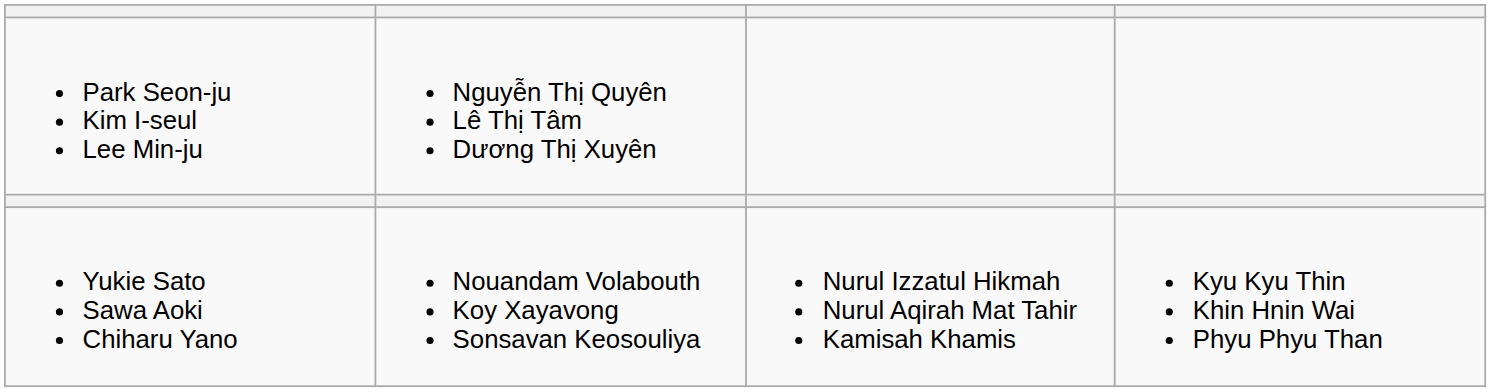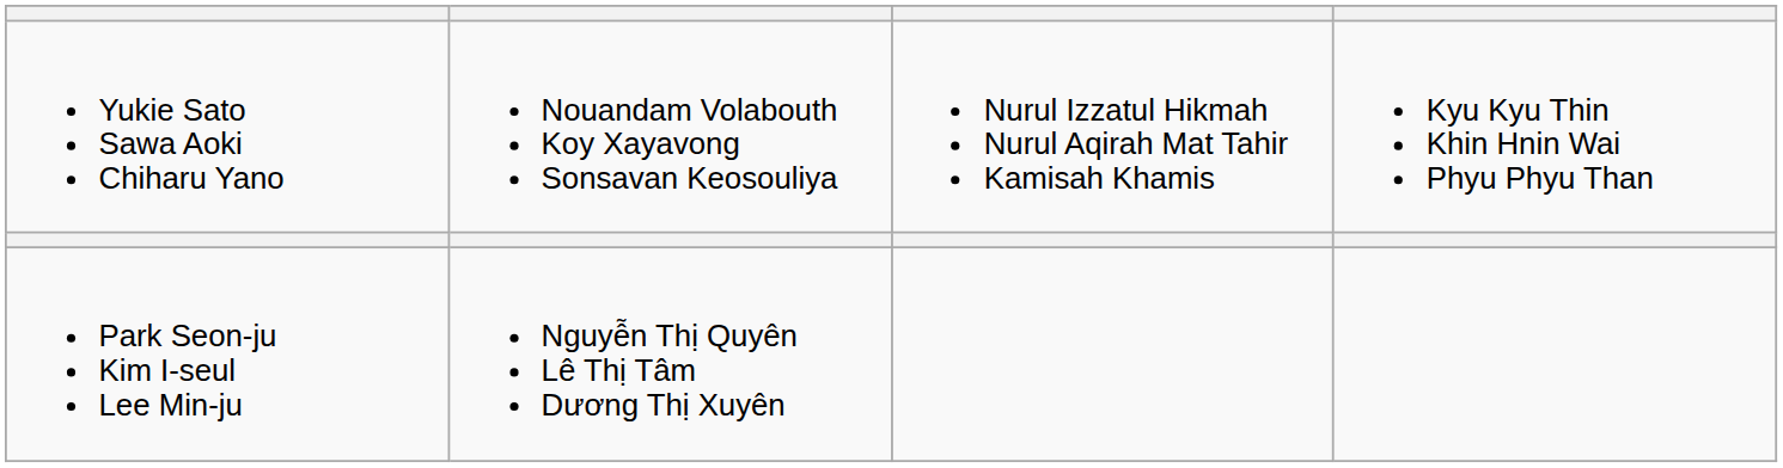 <table class="wikitable" style="font-size:90%">
 <tr>
 <th width=200></th>
 <th width=200></th>
 <th width=200></th>
 <th width=200></th>
 </tr>
 <tr>
-<td valign=top><br><ul><li>Park Seon-ju</li><li>Kim I-seul</li><li>Lee Min-ju</li></ul></td>
-<td valign=top><br><ul><li>Nguyễn Thị Quyên</li><li>Lê Thị Tâm</li><li>Dương Thị Xuyên</li></ul></td>
-<td valign=top></td>
-<td valign=top></td>
+<td valign=top><br><ul><li>Yukie Sato</li><li>Sawa Aoki</li><li>Chiharu Yano</li></ul></td>
+<td valign=top><br><ul><li>Nouandam Volabouth</li><li>Koy Xayavong</li><li>Sonsavan Keosouliya</li></ul></td>
+<td valign=top><br><ul><li>Nurul Izzatul Hikmah</li><li>Nurul Aqirah Mat Tahir</li><li>Kamisah Khamis</li></ul></td>
+<td valign=top><br><ul><li>Kyu Kyu Thin</li><li>Khin Hnin Wai</li><li>Phyu Phyu Than</li></ul></td>
 </tr>
 <tr>
 <th></th>
 <th></th>
 <th></th>
 <th></th>
 </tr>
 <tr>
-<td valign=top><br><ul><li>Yukie Sato</li><li>Sawa Aoki</li><li>Chiharu Yano</li></ul></td>
-<td valign=top><br><ul><li>Nouandam Volabouth</li><li>Koy Xayavong</li><li>Sonsavan Keosouliya</li></ul></td>
-<td valign=top><br><ul><li>Nurul Izzatul Hikmah</li><li>Nurul Aqirah Mat Tahir</li><li>Kamisah Khamis</li></ul></td>
-<td valign=top><br><ul><li>Kyu Kyu Thin</li><li>Khin Hnin Wai</li><li>Phyu Phyu Than</li></ul></td>
+<td valign=top><br><ul><li>Park Seon-ju</li><li>Kim I-seul</li><li>Lee Min-ju</li></ul></td>
+<td valign=top><br><ul><li>Nguyễn Thị Quyên</li><li>Lê Thị Tâm</li><li>Dương Thị Xuyên</li></ul></td>
+<td valign=top></td>
+<td valign=top></td>
 </tr>
 </table>
